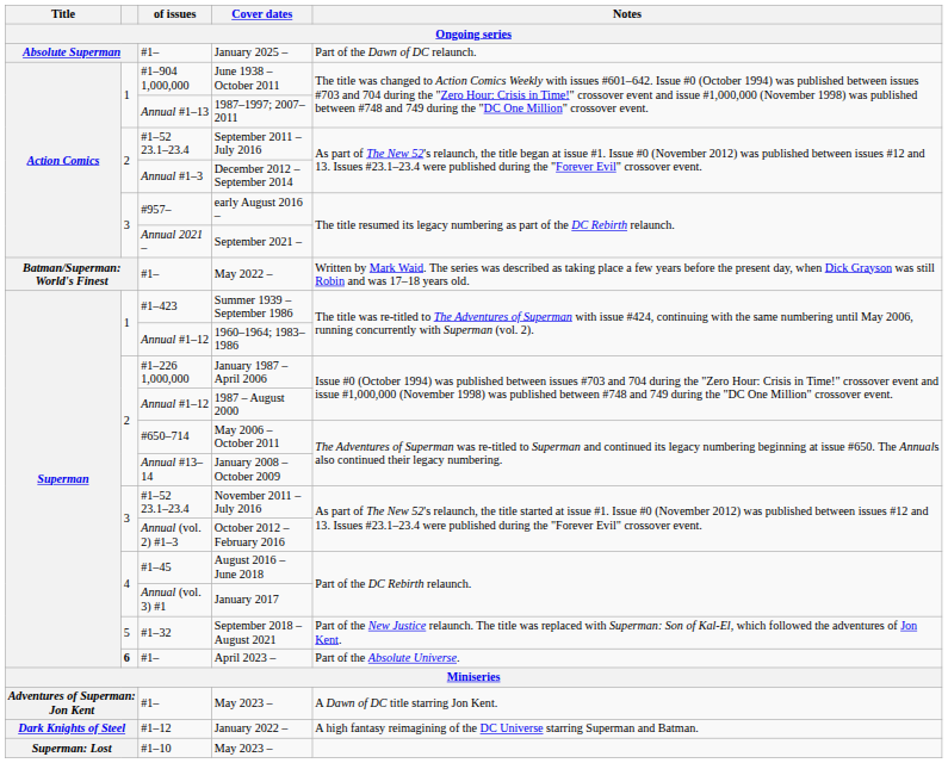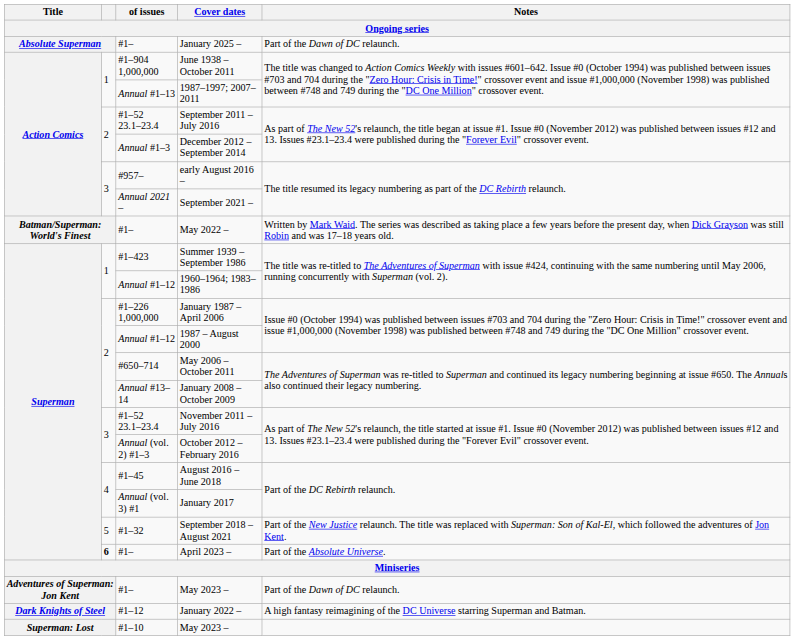 <table class="wikitable sortable">
 <tr>
 <th>Title</th>
 <th></th>
 <th> of issues</th>
 <th><a href='#'>Cover dates</a></th>
 <th>Notes</th>
 </tr>
 <tr>
 <th colspan="5"><a href='#'>Ongoing series</a></th>
 </tr>
 <tr>
 <th colspan="2"><em><a href='#'>Absolute Superman</a></em></th>
 <td>#1–</td>
 <td>January 2025 –</td>
 <td>Part of the <em>Dawn of DC</em> relaunch.</td>
 </tr>
 <tr>
 <th rowspan="6"><em><a href='#'>Action Comics</a></em></th>
 <td rowspan="2">1</td>
 <td>#1–904<br>1,000,000</td>
 <td>June 1938 – October 2011</td>
 <td rowspan="2">The title was changed to <em>Action Comics Weekly</em> with issues #601–642. Issue #0 (October 1994) was published between issues #703 and 704 during the "<a href='#'>Zero Hour: Crisis in Time!</a>" crossover event and issue #1,000,000 (November 1998) was published between #748 and 749 during the "<a href='#'>DC One Million</a>" crossover event.</td>
 </tr>
 <tr>
 <td><em>Annual</em> #1–13</td>
 <td>1987–1997; 2007–2011</td>
 </tr>
 <tr>
 <td rowspan="2">2</td>
 <td>#1–52<br>23.1–23.4</td>
 <td>September 2011 – July 2016</td>
 <td rowspan="2">As part of <em><a href='#'>The New 52</a></em>'s relaunch, the title began at issue #1. Issue #0 (November 2012) was published between issues #12 and 13. Issues #23.1–23.4 were published during the "<a href='#'>Forever Evil</a>" crossover event.</td>
 </tr>
 <tr>
 <td><em>Annual</em> #1–3</td>
 <td>December 2012 – September 2014</td>
 </tr>
 <tr>
 <td rowspan="2">3</td>
 <td>#957–</td>
 <td>early August 2016 –</td>
 <td rowspan="2">The title resumed its legacy numbering as part of the <em><a href='#'>DC Rebirth</a></em> relaunch.</td>
 </tr>
 <tr>
 <td><em>Annual 2021 –</em></td>
 <td>September 2021 –</td>
 </tr>
 <tr>
 <th colspan="2"><em>Batman/Superman: World's Finest</em></th>
 <td>#1–</td>
 <td>May 2022 –</td>
 <td>Written by <a href='#'>Mark Waid</a>. The series was described as taking place a few years before the present day, when <a href='#'>Dick Grayson</a> was still <a href='#'>Robin</a> and was 17–18 years old.</td>
 </tr>
 <tr>
 <th rowspan="12"><em><a href='#'>Superman</a></em></th>
 <td rowspan="2">1</td>
 <td>#1–423</td>
 <td>Summer 1939 – September 1986</td>
 <td rowspan="2">The title was re-titled to <em><a href='#'>The Adventures of Superman</a></em> with issue #424, continuing with the same numbering until May 2006, running concurrently with <em>Superman</em> (vol. 2).</td>
 </tr>
 <tr>
 <td><em>Annual</em> #1–12</td>
 <td>1960–1964; 1983–1986</td>
 </tr>
 <tr>
 <td rowspan="4">2</td>
 <td>#1–226<br>1,000,000</td>
 <td>January 1987 – April 2006</td>
 <td rowspan="2">Issue #0 (October 1994) was published between issues #703 and 704 during the "Zero Hour: Crisis in Time!" crossover event and issue #1,000,000 (November 1998) was published between #748 and 749 during the "DC One Million" crossover event.</td>
 </tr>
 <tr>
 <td><em>Annual</em> #1–12</td>
 <td>1987 – August 2000</td>
 </tr>
 <tr>
 <td>#650–714</td>
 <td>May 2006 – October 2011</td>
 <td rowspan="2"><em>The Adventures of Superman</em> was re-titled to <em>Superman</em> and continued its legacy numbering beginning at issue #650. The <em>Annual</em>s also continued their legacy numbering.</td>
 </tr>
 <tr>
 <td><em>Annual</em> #13–14</td>
 <td>January 2008 – October 2009</td>
 </tr>
 <tr>
 <td rowspan="2">3</td>
 <td>#1–52<br>23.1–23.4</td>
 <td>November 2011 – July 2016</td>
 <td rowspan="2">As part of <em>The New 52</em>'s relaunch, the title started at issue #1. Issue #0 (November 2012) was published between issues #12 and 13. Issues #23.1–23.4 were published during the "Forever Evil" crossover event.</td>
 </tr>
 <tr>
 <td><em>Annual</em> (vol. 2) #1–3</td>
 <td>October 2012 – February 2016</td>
 </tr>
 <tr>
 <td rowspan="2">4</td>
 <td>#1–45</td>
 <td>August 2016 – June 2018</td>
 <td rowspan="2">Part of the <em>DC Rebirth</em> relaunch.</td>
 </tr>
 <tr>
 <td><em>Annual</em> (vol. 3) #1</td>
 <td>January 2017</td>
 </tr>
 <tr>
 <td>5</td>
 <td>#1–32</td>
 <td>September 2018 – August 2021</td>
 <td>Part of the <em><a href='#'>New Justice</a></em> relaunch. The title was replaced with <em>Superman: Son of Kal-El</em>, which followed the adventures of <a href='#'>Jon Kent</a>.</td>
 </tr>
 <tr>
 <td><strong>6</strong></td>
 <td>#1–</td>
 <td>April 2023 –</td>
 <td>Part of the <em><a href='#'>Absolute Universe</a></em>.</td>
 </tr>
 <tr>
 <th colspan="5"><a href='#'>Miniseries</a></th>
 </tr>
 <tr>
 <th colspan="2"><em>Adventures of Superman: Jon Kent</em></th>
 <td>#1–</td>
 <td>May 2023 –</td>
-<td>A <em>Dawn of DC</em> title starring Jon Kent.</td>
+<td>Part of the <em>Dawn of DC</em> relaunch.</td>
 </tr>
 <tr>
 <th colspan="2"><em><a href='#'>Dark Knights of Steel</a></em></th>
 <td>#1–12</td>
 <td>January 2022 –</td>
 <td>A high fantasy reimagining of the <a href='#'>DC Universe</a> starring Superman and Batman.</td>
 </tr>
 <tr>
 <th colspan="2"><em>Superman: Lost</em></th>
 <td>#1–10</td>
 <td>May 2023 –</td>
 <td></td>
 </tr>
 </table>
